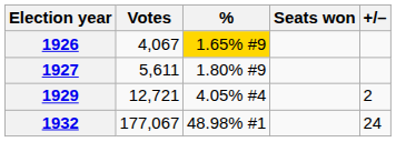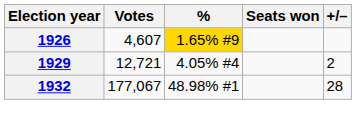 <table class=wikitable style="text-align: right;">
 <tr>
 <th>Election year</th>
 <th>Votes</th>
 <th>%</th>
 <th>Seats won</th>
 <th>+/–</th>
 </tr>
 <tr>
 <th><a href='#'>1926</a></th>
-<td>4,067</td>
+<td>4,607</td>
 <td style="background: gold;">1.65% #9</td>
-<td align=left></td>
-<td align=left></td>
-</tr>
-<tr>
-<th><a href='#'>1927</a></th>
-<td>5,611</td>
-<td>1.80% #9</td>
 <td align=left></td>
 <td align=left></td>
 </tr>
 <tr>
 <th><a href='#'>1929</a></th>
 <td>12,721</td>
 <td>4.05% #4</td>
 <td align=left></td>
 <td align=left> 2</td>
 </tr>
 <tr>
 <th><a href='#'>1932</a></th>
 <td>177,067</td>
 <td>48.98% #1</td>
 <td align=left></td>
-<td align=left> 24</td>
+<td align=left> 28</td>
 </tr>
 </table>
